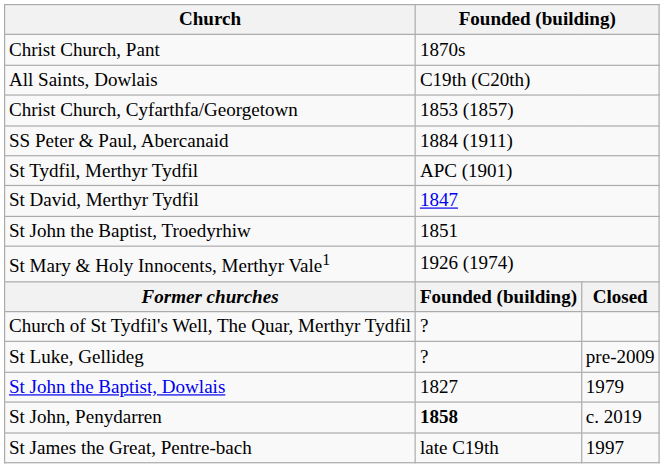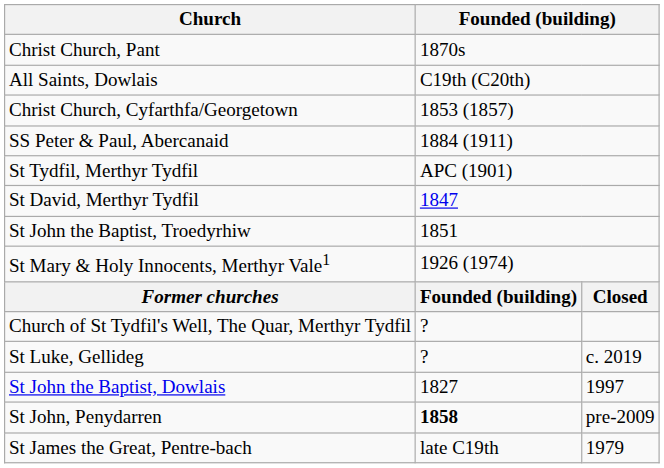 <table class="wikitable">
 <tr>
 <th>Church</th>
 <th colspan="2">Founded (building)</th>
 </tr>
 <tr>
 <td>Christ Church, Pant</td>
 <td colspan="2">1870s</td>
 </tr>
 <tr>
 <td>All Saints, Dowlais</td>
 <td colspan="2">C19th (C20th)</td>
 </tr>
 <tr>
 <td>Christ Church, Cyfarthfa/Georgetown</td>
 <td colspan="2">1853 (1857)</td>
 </tr>
 <tr>
 <td>SS Peter & Paul, Abercanaid</td>
 <td colspan="2">1884 (1911)</td>
 </tr>
 <tr>
 <td>St Tydfil, Merthyr Tydfil</td>
 <td colspan="2">APC (1901)</td>
 </tr>
 <tr>
 <td>St David, Merthyr Tydfil</td>
 <td colspan="2"><a href='#'>1847</a></td>
 </tr>
 <tr>
 <td>St John the Baptist, Troedyrhiw</td>
 <td colspan="2">1851</td>
 </tr>
 <tr>
 <td>St Mary & Holy Innocents, Merthyr Vale<sup>1</sup></td>
 <td colspan="2">1926 (1974)</td>
 </tr>
 <tr>
 <th><em>Former churches</em></th>
 <th>Founded (building)</th>
 <th>Closed</th>
 </tr>
 <tr>
 <td>Church of St Tydfil's Well, The Quar, Merthyr Tydfil</td>
 <td>?</td>
 <td></td>
 </tr>
 <tr>
 <td>St Luke, Gellideg</td>
 <td>?</td>
-<td>pre-2009</td>
+<td>c. 2019</td>
 </tr>
 <tr>
 <td><a href='#'>St John the Baptist, Dowlais</a></td>
 <td>1827</td>
-<td>1979</td>
+<td>1997</td>
 </tr>
 <tr>
 <td>St John, Penydarren</td>
 <td><strong>1858</strong></td>
-<td>c. 2019</td>
+<td>pre-2009</td>
 </tr>
 <tr>
 <td>St James the Great, Pentre-bach</td>
 <td>late C19th</td>
-<td>1997</td>
+<td>1979</td>
 </tr>
 </table>
